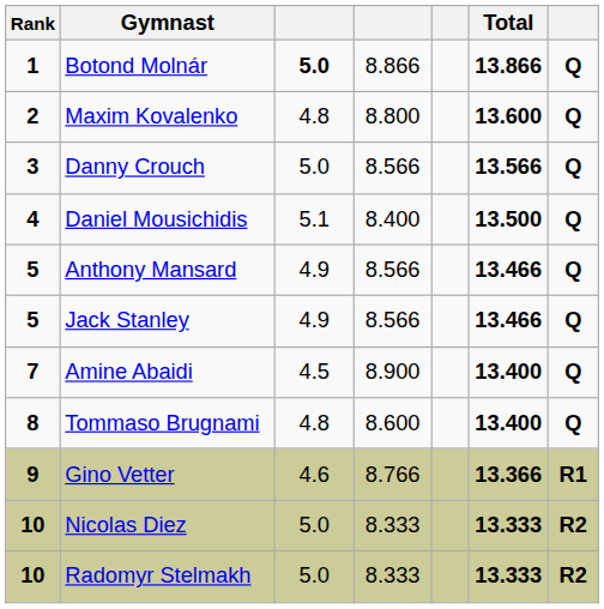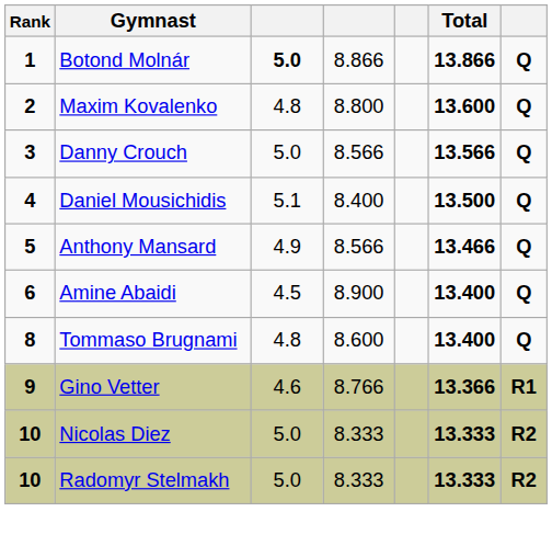 <table style="text-align:center;" class="wikitable sortable">
 <tr>
 <th scope="col" style="width:15px;"><small>Rank</small></th>
 <th scope="col" style="width:150px;">Gymnast</th>
 <th scope="col" style="width:50px;"><small></small></th>
 <th scope="col" style="width:50px;"><small></small></th>
 <th scope="col" style="width:20px;"><small></small></th>
 <th scope="col" style="width:50px;">Total</th>
 <th scope="col" style="width:30px;"><small></small></th>
 </tr>
 <tr>
 <td scope="row" style="text-align:center"><strong>1</strong></td>
 <td style="height:30px; text-align:left;"> <a href='#'>Botond Molnár</a></td>
 <td><strong>5.0</strong></td>
 <td>8.866</td>
 <td></td>
 <td><strong>13.866</strong></td>
 <td><strong>Q</strong></td>
 </tr>
 <tr>
 <td scope="row" style="text-align:center"><strong>2</strong></td>
 <td style="height:30px; text-align:left;"> <a href='#'>Maxim Kovalenko</a></td>
 <td>4.8</td>
 <td>8.800</td>
 <td></td>
 <td><strong>13.600</strong></td>
 <td><strong>Q</strong></td>
 </tr>
 <tr>
 <td scope="row" style="text-align:center"><strong>3</strong></td>
 <td style="height:30px; text-align:left;"> <a href='#'>Danny Crouch</a></td>
 <td>5.0</td>
 <td>8.566</td>
 <td></td>
 <td><strong>13.566</strong></td>
 <td><strong>Q</strong></td>
 </tr>
 <tr>
 <td scope="row" style="text-align:center"><strong>4</strong></td>
 <td style="height:30px; text-align:left;"> <a href='#'>Daniel Mousichidis</a></td>
 <td>5.1</td>
 <td>8.400</td>
 <td></td>
 <td><strong>13.500</strong></td>
 <td><strong>Q</strong></td>
 </tr>
 <tr>
 <td scope="row" style="text-align:center"><strong>5</strong></td>
 <td style="height:30px; text-align:left;"> <a href='#'>Anthony Mansard</a></td>
 <td>4.9</td>
 <td>8.566</td>
 <td></td>
 <td><strong>13.466</strong></td>
 <td><strong>Q</strong></td>
 </tr>
 <tr>
-<td scope="row" style="text-align:center"><strong>5</strong></td>
-<td style="height:30px; text-align:left;"> <a href='#'>Jack Stanley</a></td>
-<td>4.9</td>
-<td>8.566</td>
-<td></td>
-<td><strong>13.466</strong></td>
-<td><strong>Q</strong></td>
-</tr>
-<tr>
-<td scope="row" style="text-align:center"><strong>7</strong></td>
+<td scope="row" style="text-align:center"><strong>6</strong></td>
 <td style="height:30px; text-align:left;"> <a href='#'>Amine Abaidi</a></td>
 <td>4.5</td>
 <td>8.900</td>
 <td></td>
 <td><strong>13.400</strong></td>
 <td><strong>Q</strong></td>
 </tr>
 <tr>
 <td scope="row" style="text-align:center"><strong>8</strong></td>
 <td style="height:30px; text-align:left;"> <a href='#'>Tommaso Brugnami</a></td>
 <td>4.8</td>
 <td>8.600</td>
 <td></td>
 <td><strong>13.400</strong></td>
 <td><strong>Q</strong></td>
 </tr>
 <tr style="background:#cccc99;">
 <td scope="row" style="text-align:center"><strong>9</strong></td>
 <td style="height:30px; text-align:left;"> <a href='#'>Gino Vetter</a></td>
 <td>4.6</td>
 <td>8.766</td>
 <td></td>
 <td><strong>13.366</strong></td>
 <td><strong>R1</strong></td>
 </tr>
 <tr style="background:#cccc99;">
 <td scope="row" style="text-align:center"><strong>10</strong></td>
 <td style="height:30px; text-align:left;"> <a href='#'>Nicolas Diez</a></td>
 <td>5.0</td>
 <td>8.333</td>
 <td></td>
 <td><strong>13.333</strong></td>
 <td><strong>R2</strong></td>
 </tr>
 <tr style="background:#cccc99;">
 <td scope="row" style="text-align:center"><strong>10</strong></td>
 <td style="height:30px; text-align:left;"> <a href='#'>Radomyr Stelmakh</a></td>
 <td>5.0</td>
 <td>8.333</td>
 <td></td>
 <td><strong>13.333</strong></td>
 <td><strong>R2</strong></td>
 </tr>
 </table>
